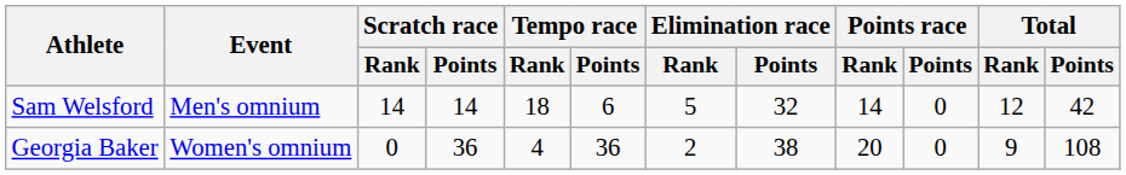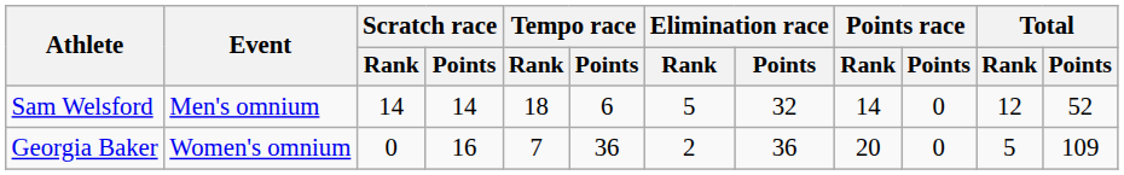 <table class=wikitable style=font-size:90%;text-align:center>
 <tr>
 <th rowspan=2>Athlete</th>
 <th rowspan=2>Event</th>
 <th colspan=2>Scratch race</th>
 <th colspan=2>Tempo race</th>
 <th colspan=2>Elimination race</th>
 <th colspan=2>Points race</th>
 <th colspan=2>Total</th>
 </tr>
 <tr style=font-size:95%>
 <th>Rank</th>
 <th>Points</th>
 <th>Rank</th>
 <th>Points</th>
 <th>Rank</th>
 <th>Points</th>
 <th>Rank</th>
 <th>Points</th>
 <th>Rank</th>
 <th>Points</th>
 </tr>
 <tr>
 <td align=left><a href='#'>Sam Welsford</a></td>
 <td rowspan="1" align="left"><a href='#'>Men's omnium</a></td>
 <td>14</td>
 <td>14</td>
 <td>18</td>
 <td>6</td>
 <td>5</td>
 <td>32</td>
 <td>14</td>
 <td>0</td>
 <td>12</td>
-<td>42</td>
+<td>52</td>
 </tr>
 <tr>
 <td align="left"><a href='#'>Georgia Baker</a></td>
 <td rowspan="2" align="left"><a href='#'>Women's omnium</a></td>
 <td>0</td>
-<td>36</td>
-<td>4</td>
+<td>16</td>
+<td>7</td>
 <td>36</td>
 <td>2</td>
-<td>38</td>
+<td>36</td>
 <td>20</td>
 <td>0</td>
-<td>9</td>
-<td>108</td>
+<td>5</td>
+<td>109</td>
 </tr>
 </table>
